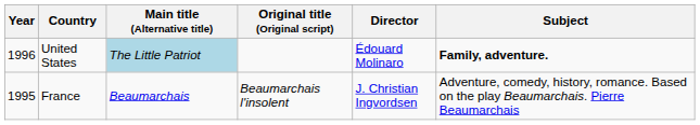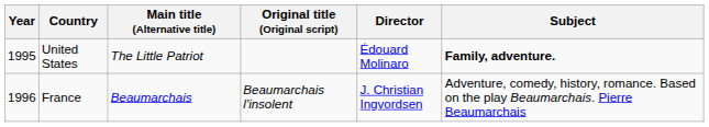 <table class="wikitable sortable" style="width:100%;">
 <tr>
 <th>Year</th>
 <th width= 80>Country</th>
 <th class="unsortable" style="width:160px;">Main title<br><small>(Alternative title)</small></th>
 <th class="unsortable" style="width:140px;">Original title<br><small>(Original script)</small></th>
 <th width=100>Director</th>
 <th class="unsortable">Subject</th>
 </tr>
 <tr>
-<td>1996</td>
+<td>1995</td>
 <td>United States</td>
-<td style="background: lightblue;"><em>The Little Patriot</em></td>
+<td><em>The Little Patriot</em></td>
 <td></td>
 <td><a href='#'>Édouard Molinaro</a></td>
 <td><strong>Family, adventure.</strong></td>
 </tr>
 <tr>
-<td>1995</td>
+<td>1996</td>
 <td>France</td>
 <td><em><a href='#'>Beaumarchais</a></em></td>
 <td><em>Beaumarchais l'insolent</em></td>
 <td><a href='#'>J. Christian Ingvordsen</a></td>
 <td>Adventure, comedy, history, romance. Based on the play <em>Beaumarchais</em>. <a href='#'>Pierre Beaumarchais</a></td>
 </tr>
 </table>
